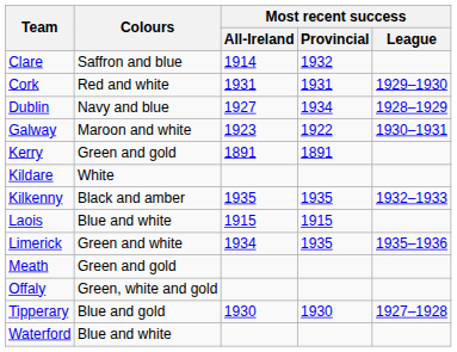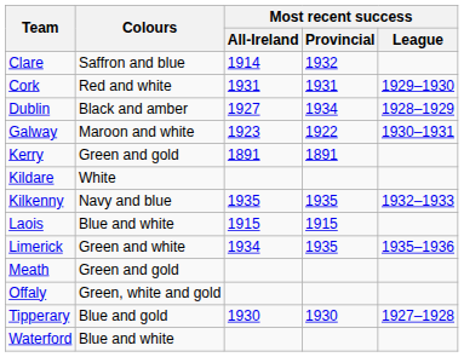 <table class="wikitable">
 <tr>
 <th rowspan="2">Team</th>
 <th rowspan="2">Colours</th>
 <th colspan="3">Most recent success</th>
 </tr>
 <tr>
 <th>All-Ireland</th>
 <th>Provincial</th>
 <th>League</th>
 </tr>
 <tr>
 <td><a href='#'>Clare</a></td>
 <td>Saffron and blue</td>
 <td><a href='#'>1914</a></td>
 <td><a href='#'>1932</a></td>
 <td></td>
 </tr>
 <tr>
 <td><a href='#'>Cork</a></td>
 <td>Red and white</td>
 <td><a href='#'>1931</a></td>
 <td><a href='#'>1931</a></td>
 <td><a href='#'>1929–1930</a></td>
 </tr>
 <tr>
 <td><a href='#'>Dublin</a></td>
-<td>Navy and blue</td>
+<td>Black and amber</td>
 <td><a href='#'>1927</a></td>
 <td><a href='#'>1934</a></td>
 <td><a href='#'>1928–1929</a></td>
 </tr>
 <tr>
 <td><a href='#'>Galway</a></td>
 <td>Maroon and white</td>
 <td><a href='#'>1923</a></td>
 <td><a href='#'>1922</a></td>
 <td><a href='#'>1930–1931</a></td>
 </tr>
 <tr>
 <td><a href='#'>Kerry</a></td>
 <td>Green and gold</td>
 <td><a href='#'>1891</a></td>
 <td><a href='#'>1891</a></td>
 <td></td>
 </tr>
 <tr>
 <td><a href='#'>Kildare</a></td>
 <td>White</td>
 <td></td>
 <td></td>
 <td></td>
 </tr>
 <tr>
 <td><a href='#'>Kilkenny</a></td>
-<td>Black and amber</td>
+<td>Navy and blue</td>
 <td><a href='#'>1935</a></td>
 <td><a href='#'>1935</a></td>
 <td><a href='#'>1932–1933</a></td>
 </tr>
 <tr>
 <td><a href='#'>Laois</a></td>
 <td>Blue and white</td>
 <td><a href='#'>1915</a></td>
 <td><a href='#'>1915</a></td>
 <td></td>
 </tr>
 <tr>
 <td><a href='#'>Limerick</a></td>
 <td>Green and white</td>
 <td><a href='#'>1934</a></td>
 <td><a href='#'>1935</a></td>
 <td><a href='#'>1935–1936</a></td>
 </tr>
 <tr>
 <td><a href='#'>Meath</a></td>
 <td>Green and gold</td>
 <td></td>
 <td></td>
 <td></td>
 </tr>
 <tr>
 <td><a href='#'>Offaly</a></td>
 <td>Green, white and gold</td>
 <td></td>
 <td></td>
 <td></td>
 </tr>
 <tr>
 <td><a href='#'>Tipperary</a></td>
 <td>Blue and gold</td>
 <td><a href='#'>1930</a></td>
 <td><a href='#'>1930</a></td>
 <td><a href='#'>1927–1928</a></td>
 </tr>
 <tr>
 <td><a href='#'>Waterford</a></td>
 <td>Blue and white</td>
 <td></td>
 <td></td>
 <td></td>
 </tr>
 </table>
